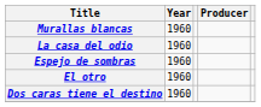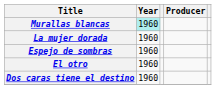 <table class="wikitable plainrowheaders sortable">
 <tr>
 <th scope="col">Title</th>
 <th scope="col">Year</th>
 <th scope="col" class="unsortable"></th>
 <th scope="col" class="unsortable">Producer</th>
 <th scope="col" class="unsortable"></th>
 </tr>
 <tr>
 <th scope=row><em><a href='#'>Murallas blancas</a></em></th>
-<td>1960</td>
+<td style="background: paleturquoise;">1960</td>
 <td style="text-align:center;"></td>
 <td style="text-align:center;"></td>
 <td style="text-align:center;"></td>
 </tr>
 <tr>
-<th scope=row><em><a href='#'>La casa del odio</a></em></th>
+<th scope=row><em><a href='#'>La mujer dorada</a></em></th>
 <td>1960</td>
 <td style="text-align:center;"></td>
 <td style="text-align:center;"></td>
 <td style="text-align:center;"></td>
 </tr>
 <tr>
 <th scope=row><em><a href='#'>Espejo de sombras</a></em></th>
 <td>1960</td>
 <td style="text-align:center;"></td>
 <td style="text-align:center;"></td>
 <td style="text-align:center;"></td>
 </tr>
 <tr>
 <th scope=row><em><a href='#'>El otro</a></em></th>
 <td>1960</td>
 <td style="text-align:center;"></td>
 <td style="text-align:center;"></td>
 <td style="text-align:center;"></td>
 </tr>
 <tr>
 <th scope=row><em><a href='#'>Dos caras tiene el destino</a></em></th>
 <td>1960</td>
 <td style="text-align:center;"></td>
 <td style="text-align:center;"></td>
 <td style="text-align:center;"></td>
 </tr>
 <tr>
 </tr>
 </table>
